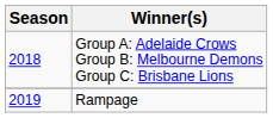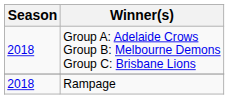 <table class="wikitable">
 <tr>
 <th>Season</th>
 <th>Winner(s)</th>
 </tr>
 <tr style="font-size: 87%;">
 <td><a href='#'>2018</a></td>
 <td>Group A: <a href='#'>Adelaide Crows</a><br>Group B: <a href='#'>Melbourne Demons</a><br>Group C: <a href='#'>Brisbane Lions</a></td>
 </tr>
 <tr>
 </tr>
 <tr style="font-size: 87%;">
-<td><a href='#'>2019</a></td>
+<td><a href='#'>2018</a></td>
 <td>Rampage</td>
 </tr>
 </table>
